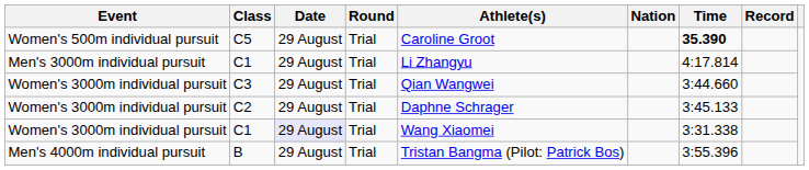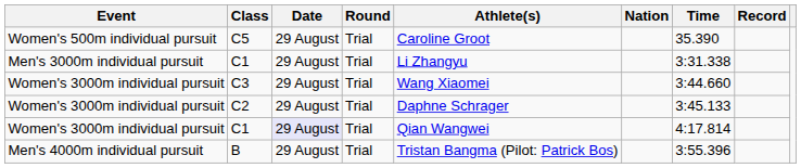 <table class="wikitable sortable">
 <tr>
 <th>Event</th>
 <th>Class</th>
 <th>Date</th>
 <th>Round</th>
 <th>Athlete(s)</th>
 <th>Nation</th>
 <th>Time</th>
 <th>Record</th>
 <th class="unsortable"></th>
 </tr>
 <tr>
 <td>Women's 500m individual pursuit</td>
 <td>C5</td>
 <td>29 August</td>
 <td>Trial</td>
 <td><a href='#'>Caroline Groot</a></td>
 <td></td>
-<td><strong>35.390</strong></td>
+<td>35.390</td>
 <td><strong></strong></td>
 <td rowspan=6></td>
 </tr>
 <tr>
 <td>Men's 3000m individual pursuit</td>
 <td>C1</td>
 <td>29 August</td>
 <td>Trial</td>
 <td><a href='#'>Li Zhangyu</a></td>
 <td></td>
-<td>4:17.814</td>
+<td>3:31.338</td>
 <td><strong></strong></td>
 </tr>
 <tr>
 <td>Women's 3000m individual pursuit</td>
 <td>C3</td>
 <td>29 August</td>
 <td>Trial</td>
-<td><a href='#'>Qian Wangwei</a></td>
+<td><a href='#'>Wang Xiaomei</a></td>
 <td></td>
 <td>3:44.660</td>
 <td><strong></strong></td>
 </tr>
 <tr>
 <td>Women's 3000m individual pursuit</td>
 <td>C2</td>
 <td>29 August</td>
 <td>Trial</td>
 <td><a href='#'>Daphne Schrager</a></td>
 <td></td>
 <td>3:45.133</td>
 <td><strong></strong></td>
 </tr>
 <tr>
 <td>Women's 3000m individual pursuit</td>
 <td>C1</td>
 <td style="background: lavender;">29 August</td>
 <td>Trial</td>
-<td><a href='#'>Wang Xiaomei</a></td>
+<td><a href='#'>Qian Wangwei</a></td>
 <td></td>
-<td>3:31.338</td>
+<td>4:17.814</td>
 <td></td>
 </tr>
 <tr>
 <td>Men's 4000m individual pursuit</td>
 <td>B</td>
 <td>29 August</td>
 <td>Trial</td>
 <td><a href='#'>Tristan Bangma</a> (Pilot: <a href='#'>Patrick Bos</a>)</td>
 <td></td>
 <td>3:55.396</td>
 <td><strong></strong></td>
 </tr>
 </table>
